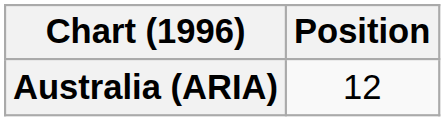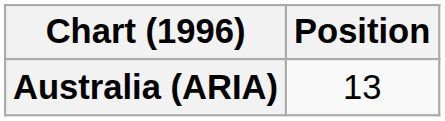 <table class="wikitable plainrowheaders" style="text-align:center">
 <tr>
 <th>Chart (1996)</th>
 <th>Position</th>
 </tr>
 <tr>
 <th scope="row">Australia (ARIA)</th>
-<td>12</td>
+<td>13</td>
 </tr>
 </table>
